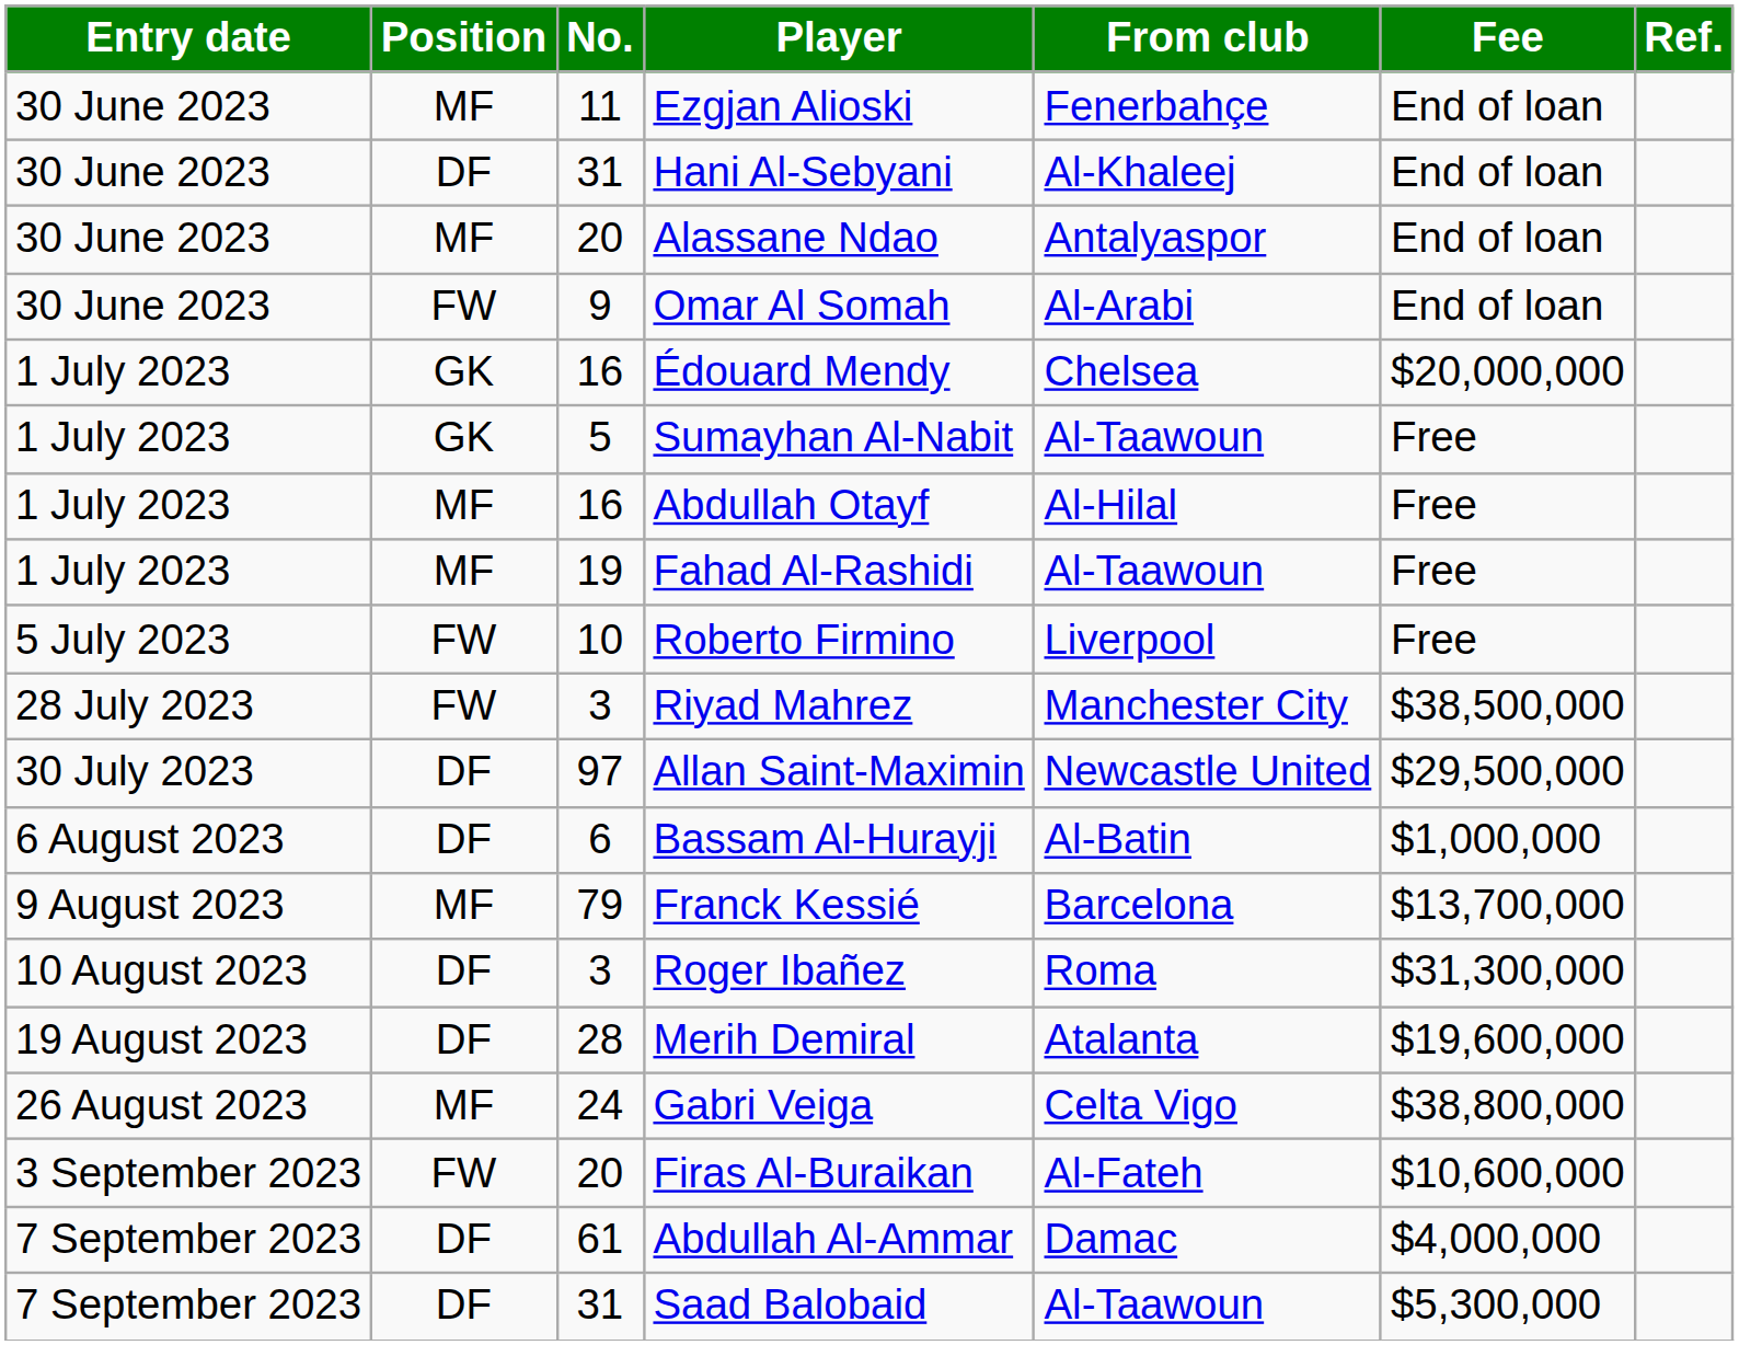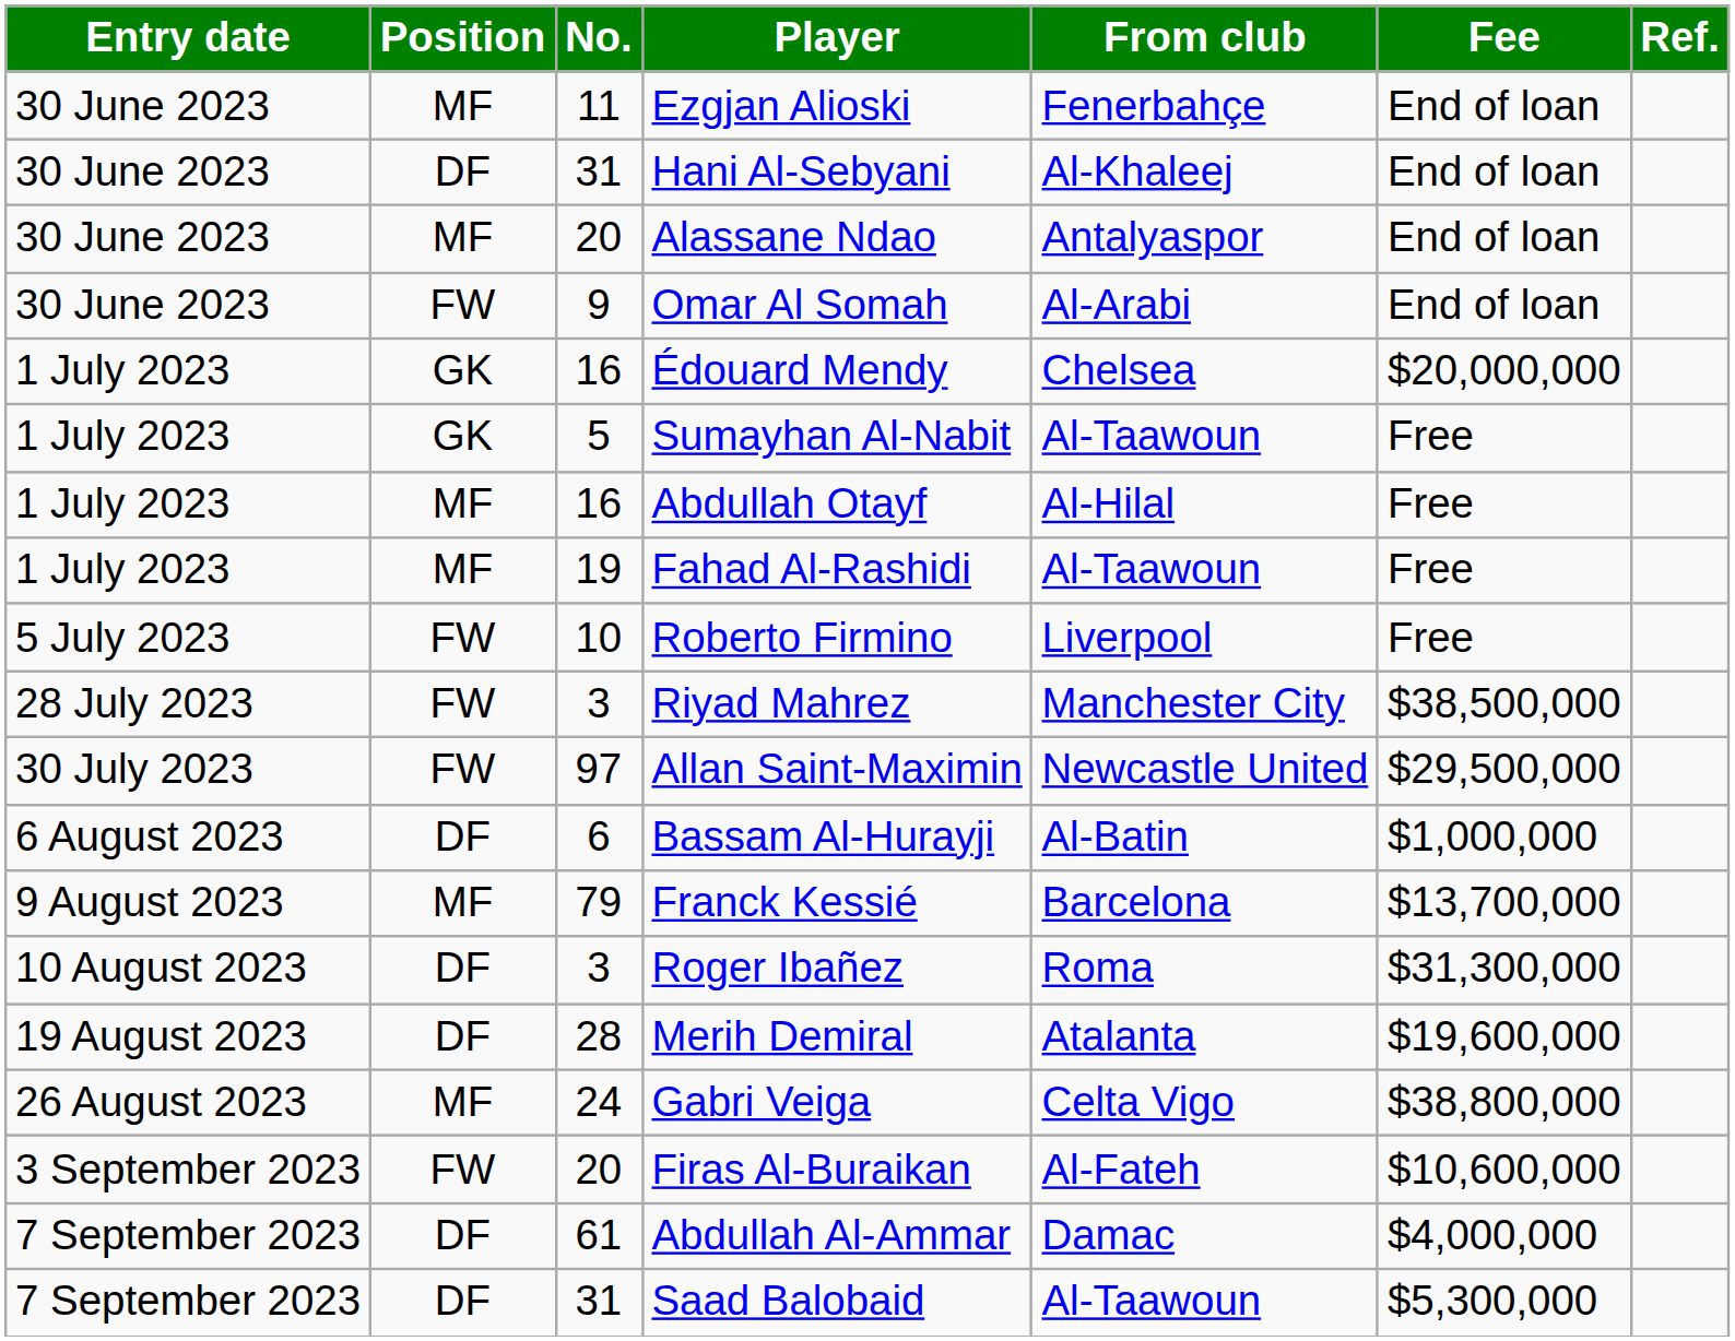 <table class="wikitable sortable">
 <tr>
 <th style="background:green; color:white;">Entry date</th>
 <th style="background:green; color:white;">Position</th>
 <th style="background:green; color:white;">No.</th>
 <th style="background:green; color:white;">Player</th>
 <th style="background:green; color:white;">From club</th>
 <th style="background:green; color:white;">Fee</th>
 <th style="background:green; color:white;">Ref.</th>
 </tr>
 <tr>
 <td>30 June 2023</td>
 <td style="text-align:center;">MF</td>
 <td style="text-align:center;">11</td>
 <td style="text-align:left;"> <a href='#'>Ezgjan Alioski</a></td>
 <td style="text-align:left;"> <a href='#'>Fenerbahçe</a></td>
 <td>End of loan</td>
 <td></td>
 </tr>
 <tr>
 <td>30 June 2023</td>
 <td style="text-align:center;">DF</td>
 <td style="text-align:center;">31</td>
 <td style="text-align:left;"> <a href='#'>Hani Al-Sebyani</a></td>
 <td style="text-align:left;"> <a href='#'>Al-Khaleej</a></td>
 <td>End of loan</td>
 <td></td>
 </tr>
 <tr>
 <td>30 June 2023</td>
 <td style="text-align:center;">MF</td>
 <td style="text-align:center;">20</td>
 <td style="text-align:left;"> <a href='#'>Alassane Ndao</a></td>
 <td style="text-align:left;"> <a href='#'>Antalyaspor</a></td>
 <td>End of loan</td>
 <td></td>
 </tr>
 <tr>
 <td>30 June 2023</td>
 <td style="text-align:center;">FW</td>
 <td style="text-align:center;">9</td>
 <td style="text-align:left;"> <a href='#'>Omar Al Somah</a></td>
 <td style="text-align:left;"> <a href='#'>Al-Arabi</a></td>
 <td>End of loan</td>
 <td></td>
 </tr>
 <tr>
 <td>1 July 2023</td>
 <td style="text-align:center;">GK</td>
 <td style="text-align:center;">16</td>
 <td style="text-align:left;"> <a href='#'>Édouard Mendy</a></td>
 <td style="text-align:left;"> <a href='#'>Chelsea</a></td>
 <td>$20,000,000</td>
 <td></td>
 </tr>
 <tr>
 <td>1 July 2023</td>
 <td style="text-align:center;">GK</td>
 <td style="text-align:center;">5</td>
 <td style="text-align:left;"> <a href='#'>Sumayhan Al-Nabit</a></td>
 <td style="text-align:left;"> <a href='#'>Al-Taawoun</a></td>
 <td>Free</td>
 <td></td>
 </tr>
 <tr>
 <td>1 July 2023</td>
 <td style="text-align:center;">MF</td>
 <td style="text-align:center;">16</td>
 <td style="text-align:left;"> <a href='#'>Abdullah Otayf</a></td>
 <td style="text-align:left;"> <a href='#'>Al-Hilal</a></td>
 <td>Free</td>
 <td></td>
 </tr>
 <tr>
 <td>1 July 2023</td>
 <td style="text-align:center;">MF</td>
 <td style="text-align:center;">19</td>
 <td style="text-align:left;"> <a href='#'>Fahad Al-Rashidi</a></td>
 <td style="text-align:left;"> <a href='#'>Al-Taawoun</a></td>
 <td>Free</td>
 <td></td>
 </tr>
 <tr>
 <td>5 July 2023</td>
 <td style="text-align:center;">FW</td>
 <td style="text-align:center;">10</td>
 <td style="text-align:left;"> <a href='#'>Roberto Firmino</a></td>
 <td style="text-align:left;"> <a href='#'>Liverpool</a></td>
 <td>Free</td>
 <td></td>
 </tr>
 <tr>
 <td>28 July 2023</td>
 <td style="text-align:center;">FW</td>
 <td style="text-align:center;">3</td>
 <td style="text-align:left;"> <a href='#'>Riyad Mahrez</a></td>
 <td style="text-align:left;"> <a href='#'>Manchester City</a></td>
 <td>$38,500,000</td>
 <td></td>
 </tr>
 <tr>
 <td>30 July 2023</td>
-<td style="text-align:center;">DF</td>
+<td style="text-align:center;">FW</td>
 <td style="text-align:center;">97</td>
 <td style="text-align:left;"> <a href='#'>Allan Saint-Maximin</a></td>
 <td style="text-align:left;"> <a href='#'>Newcastle United</a></td>
 <td>$29,500,000</td>
 <td></td>
 </tr>
 <tr>
 <td>6 August 2023</td>
 <td style="text-align:center;">DF</td>
 <td style="text-align:center;">6</td>
 <td style="text-align:left;"> <a href='#'>Bassam Al-Hurayji</a></td>
 <td style="text-align:left;"> <a href='#'>Al-Batin</a></td>
 <td>$1,000,000</td>
 <td></td>
 </tr>
 <tr>
 <td>9 August 2023</td>
 <td style="text-align:center;">MF</td>
 <td style="text-align:center;">79</td>
 <td style="text-align:left;"> <a href='#'>Franck Kessié</a></td>
 <td style="text-align:left;"> <a href='#'>Barcelona</a></td>
 <td>$13,700,000</td>
 <td></td>
 </tr>
 <tr>
 <td>10 August 2023</td>
 <td style="text-align:center;">DF</td>
 <td style="text-align:center;">3</td>
 <td style="text-align:left;"> <a href='#'>Roger Ibañez</a></td>
 <td style="text-align:left;"> <a href='#'>Roma</a></td>
 <td>$31,300,000</td>
 <td></td>
 </tr>
 <tr>
 <td>19 August 2023</td>
 <td style="text-align:center;">DF</td>
 <td style="text-align:center;">28</td>
 <td style="text-align:left;"> <a href='#'>Merih Demiral</a></td>
 <td style="text-align:left;"> <a href='#'>Atalanta</a></td>
 <td>$19,600,000</td>
 <td></td>
 </tr>
 <tr>
 <td>26 August 2023</td>
 <td style="text-align:center;">MF</td>
 <td style="text-align:center;">24</td>
 <td style="text-align:left;"> <a href='#'>Gabri Veiga</a></td>
 <td style="text-align:left;"> <a href='#'>Celta Vigo</a></td>
 <td>$38,800,000</td>
 <td></td>
 </tr>
 <tr>
 <td>3 September 2023</td>
 <td style="text-align:center;">FW</td>
 <td style="text-align:center;">20</td>
 <td style="text-align:left;"> <a href='#'>Firas Al-Buraikan</a></td>
 <td style="text-align:left;"> <a href='#'>Al-Fateh</a></td>
 <td>$10,600,000</td>
 <td></td>
 </tr>
 <tr>
 <td>7 September 2023</td>
 <td style="text-align:center;">DF</td>
 <td style="text-align:center;">61</td>
 <td style="text-align:left;"> <a href='#'>Abdullah Al-Ammar</a></td>
 <td style="text-align:left;"> <a href='#'>Damac</a></td>
 <td>$4,000,000</td>
 <td></td>
 </tr>
 <tr>
 <td>7 September 2023</td>
 <td style="text-align:center;">DF</td>
 <td style="text-align:center;">31</td>
 <td style="text-align:left;"> <a href='#'>Saad Balobaid</a></td>
 <td style="text-align:left;"> <a href='#'>Al-Taawoun</a></td>
 <td>$5,300,000</td>
 <td></td>
 </tr>
 <tr>
 </tr>
 </table>
